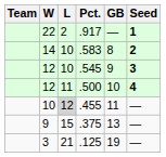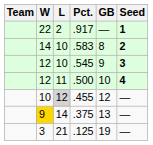 <table class=wikitable>
 <tr>
 <th>Team</th>
 <th>W</th>
 <th>L</th>
 <th>Pct.</th>
 <th>GB</th>
 <th>Seed</th>
 </tr>
 <tr bgcolor=ddffdd>
 <td></td>
 <td>22</td>
 <td>2</td>
 <td>.917</td>
 <td>—</td>
 <td><strong>1</strong></td>
 </tr>
 <tr bgcolor=ddffdd>
 <td></td>
 <td>14</td>
 <td>10</td>
 <td>.583</td>
 <td>8</td>
 <td><strong>2</strong></td>
 </tr>
 <tr bgcolor=ddffdd>
 <td></td>
 <td>12</td>
 <td>10</td>
 <td>.545</td>
 <td>9</td>
 <td><strong>3</strong></td>
 </tr>
 <tr bgcolor=ddffdd>
 <td></td>
 <td>12</td>
 <td>11</td>
 <td>.500</td>
 <td>10</td>
 <td><strong>4</strong></td>
 </tr>
 <tr>
 <td></td>
 <td>10</td>
 <td style="background: lightgrey;">12</td>
 <td>.455</td>
-<td>11</td>
+<td>12</td>
 <td>—</td>
 </tr>
 <tr>
 <td></td>
-<td>9</td>
-<td>15</td>
+<td style="background: gold;">9</td>
+<td>14</td>
 <td>.375</td>
 <td>13</td>
 <td>—</td>
 </tr>
 <tr>
 <td></td>
 <td>3</td>
 <td>21</td>
 <td>.125</td>
 <td>19</td>
 <td>—</td>
 </tr>
 </table>
